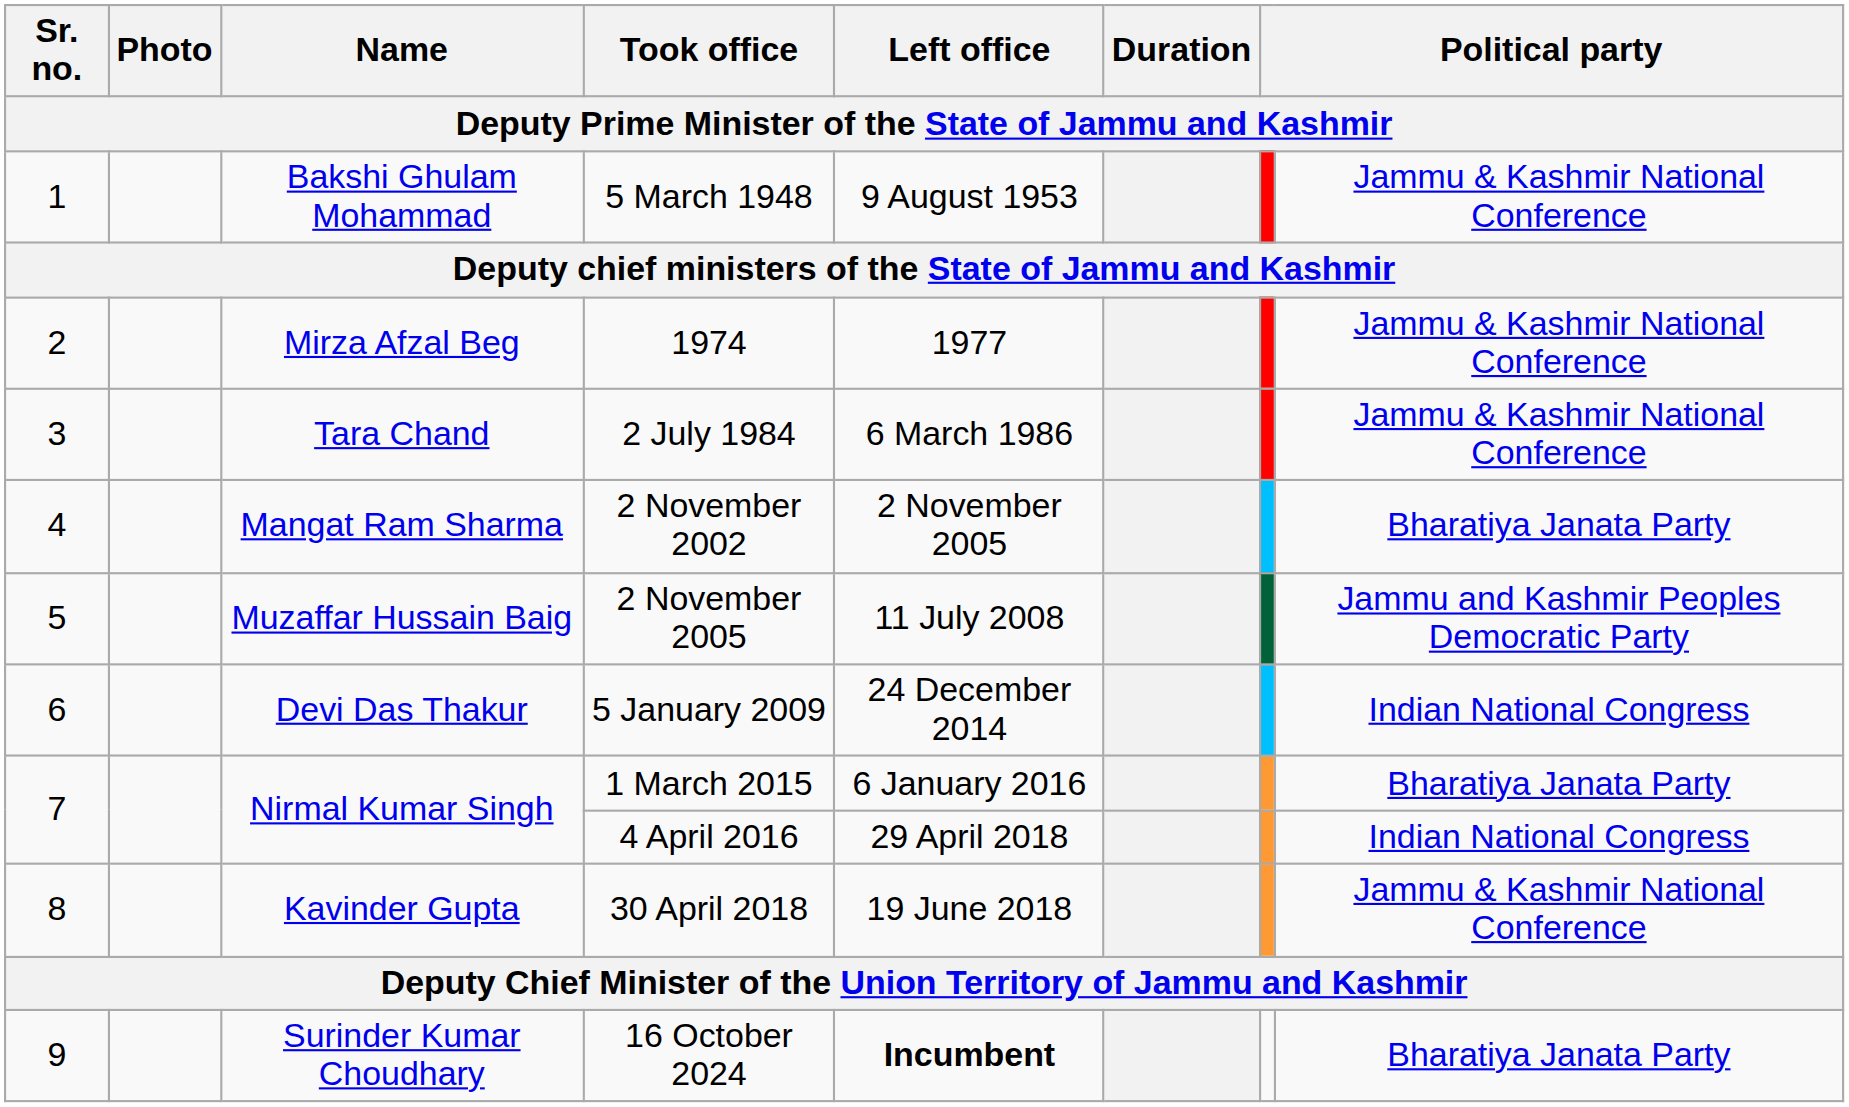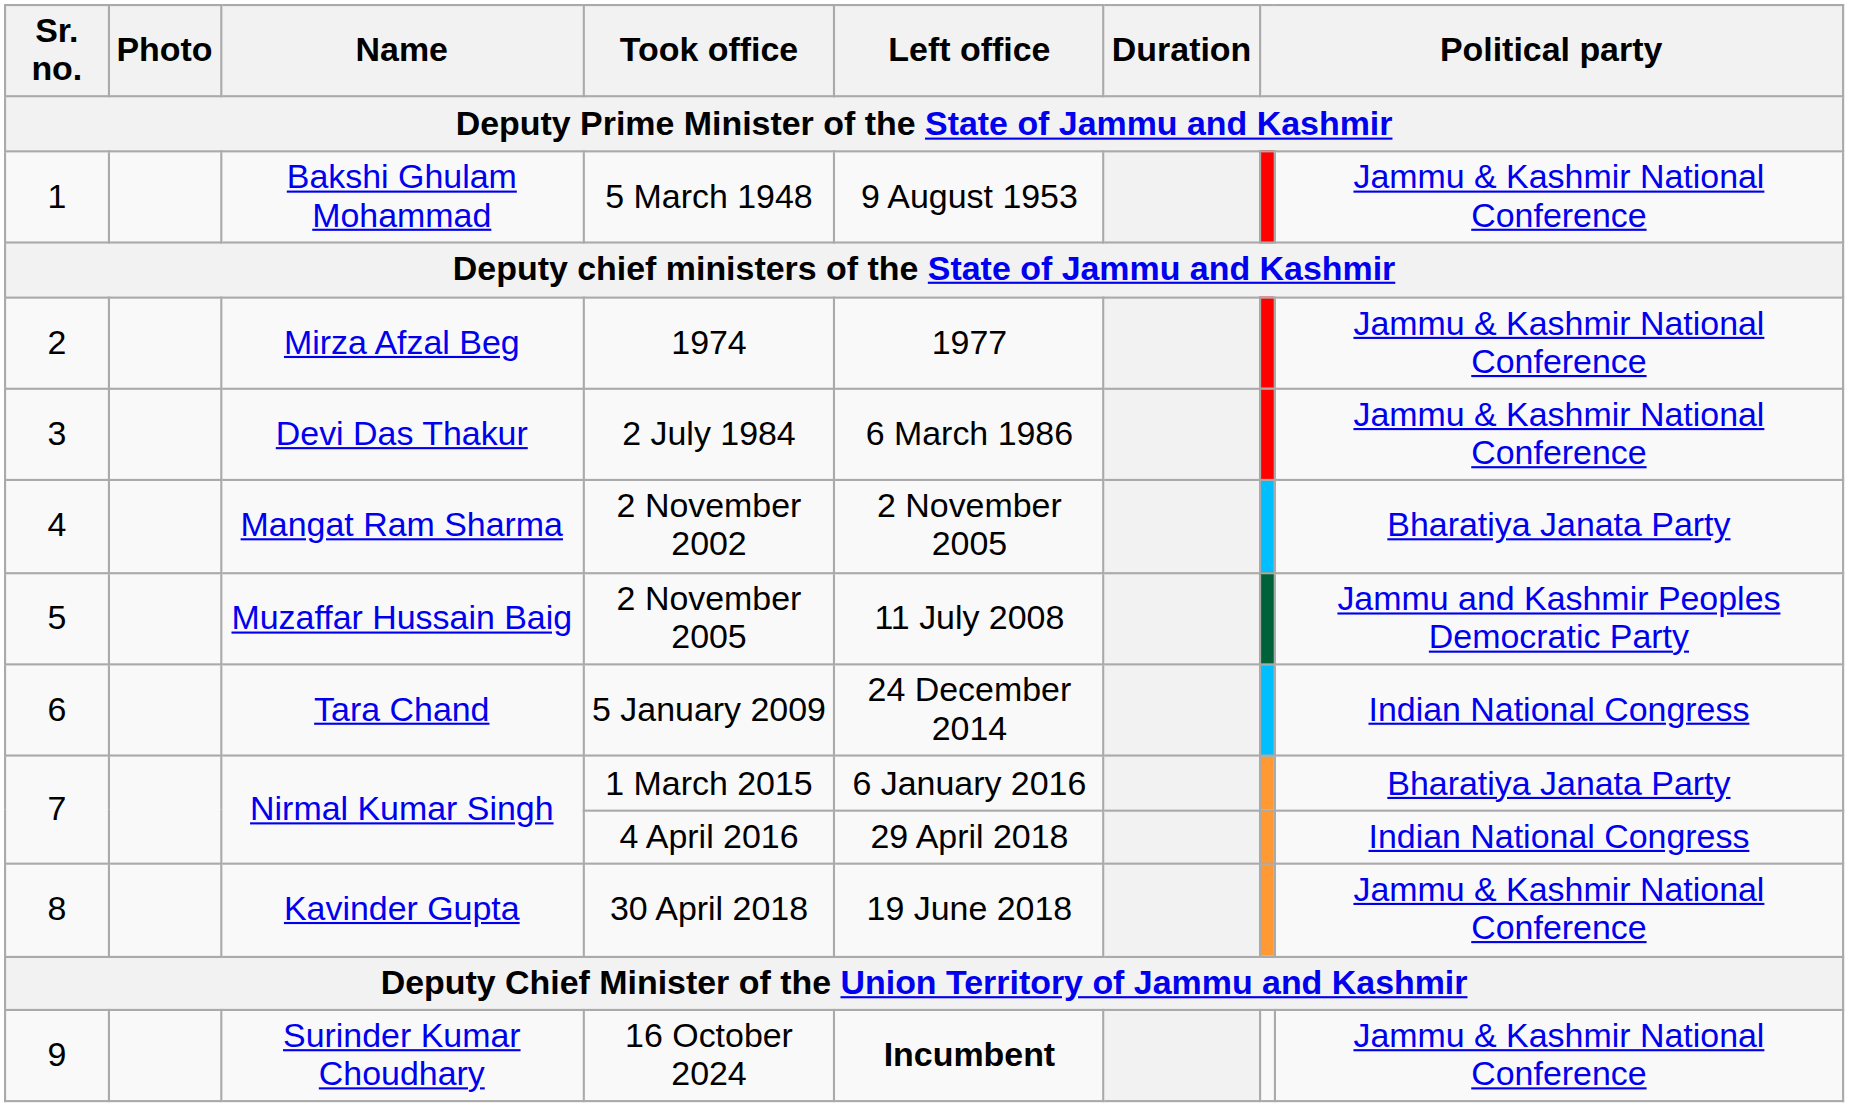 <table class ="wikitable sortable" style="text-align:center">
 <tr>
 <th>Sr. no.</th>
 <th>Photo</th>
 <th>Name</th>
 <th>Took office</th>
 <th>Left office</th>
 <th>Duration</th>
 <th colspan=2>Political party</th>
 </tr>
 <tr>
 <th colspan=8>Deputy Prime Minister of the <a href='#'>State of Jammu and Kashmir</a></th>
 </tr>
 <tr>
 <td>1</td>
 <td></td>
 <td><a href='#'>Bakshi Ghulam Mohammad</a></td>
 <td>5 March 1948</td>
 <td>9 August 1953</td>
 <th><strong></strong></th>
 <td bgcolor=#FF0000></td>
 <td><a href='#'>Jammu & Kashmir National Conference</a></td>
 </tr>
 <tr>
 <th colspan=8>Deputy chief ministers of the <a href='#'>State of Jammu and Kashmir</a></th>
 </tr>
 <tr>
 <td>2</td>
 <td></td>
 <td><a href='#'>Mirza Afzal Beg</a></td>
 <td>1974</td>
 <td>1977</td>
 <th><strong></strong></th>
 <td bgcolor=#FF0000></td>
 <td><a href='#'>Jammu & Kashmir National Conference</a></td>
 </tr>
 <tr>
 <td>3</td>
 <td></td>
-<td><a href='#'>Tara Chand</a></td>
+<td><a href='#'>Devi Das Thakur</a></td>
 <td>2 July 1984</td>
 <td>6 March 1986</td>
 <th><strong></strong></th>
 <td bgcolor=#FF0000></td>
 <td><a href='#'>Jammu & Kashmir National Conference</a></td>
 </tr>
 <tr>
 <td>4</td>
 <td></td>
 <td><a href='#'>Mangat Ram Sharma</a></td>
 <td>2 November 2002</td>
 <td>2 November 2005</td>
 <th><strong></strong></th>
 <td bgcolor=#00BFFF></td>
 <td><a href='#'>Bharatiya Janata Party</a></td>
 </tr>
 <tr>
 <td>5</td>
 <td></td>
 <td><a href='#'>Muzaffar Hussain Baig</a></td>
 <td>2 November 2005</td>
 <td>11 July 2008</td>
 <th><strong></strong></th>
 <td bgcolor=#016138></td>
 <td><a href='#'>Jammu and Kashmir Peoples Democratic Party</a></td>
 </tr>
 <tr>
 <td>6</td>
 <td></td>
-<td><a href='#'>Devi Das Thakur</a></td>
+<td><a href='#'>Tara Chand</a></td>
 <td>5 January 2009</td>
 <td>24 December 2014</td>
 <th><strong></strong></th>
 <td bgcolor=#00BFFF></td>
 <td><a href='#'>Indian National Congress</a></td>
 </tr>
 <tr>
 <td rowspan=2>7</td>
 <td rowspan=2></td>
 <td rowspan=2><a href='#'>Nirmal Kumar Singh</a></td>
 <td>1 March 2015</td>
 <td>6 January 2016</td>
 <th><strong></strong></th>
 <td bgcolor=#FF9933></td>
 <td><a href='#'>Bharatiya Janata Party</a></td>
 </tr>
 <tr>
 <td>4 April 2016</td>
 <td>29 April 2018</td>
 <th><strong></strong></th>
 <td bgcolor=#FF9933></td>
 <td><a href='#'>Indian National Congress</a></td>
 </tr>
 <tr>
 <td>8</td>
 <td></td>
 <td><a href='#'>Kavinder Gupta</a></td>
 <td>30 April 2018</td>
 <td>19 June 2018</td>
 <th><strong></strong></th>
 <td bgcolor=#FF9933></td>
 <td><a href='#'>Jammu & Kashmir National Conference</a></td>
 </tr>
 <tr>
 <th colspan=8>Deputy Chief Minister of the <a href='#'>Union Territory of Jammu and Kashmir</a></th>
 </tr>
 <tr>
 <td>9</td>
 <td></td>
 <td><a href='#'>Surinder Kumar Choudhary</a></td>
 <td>16 October 2024</td>
 <td><strong>Incumbent</strong></td>
 <th><strong></strong></th>
 <td bgcolor=></td>
-<td><a href='#'>Bharatiya Janata Party</a></td>
+<td><a href='#'>Jammu & Kashmir National Conference</a></td>
 </tr>
 </table>
